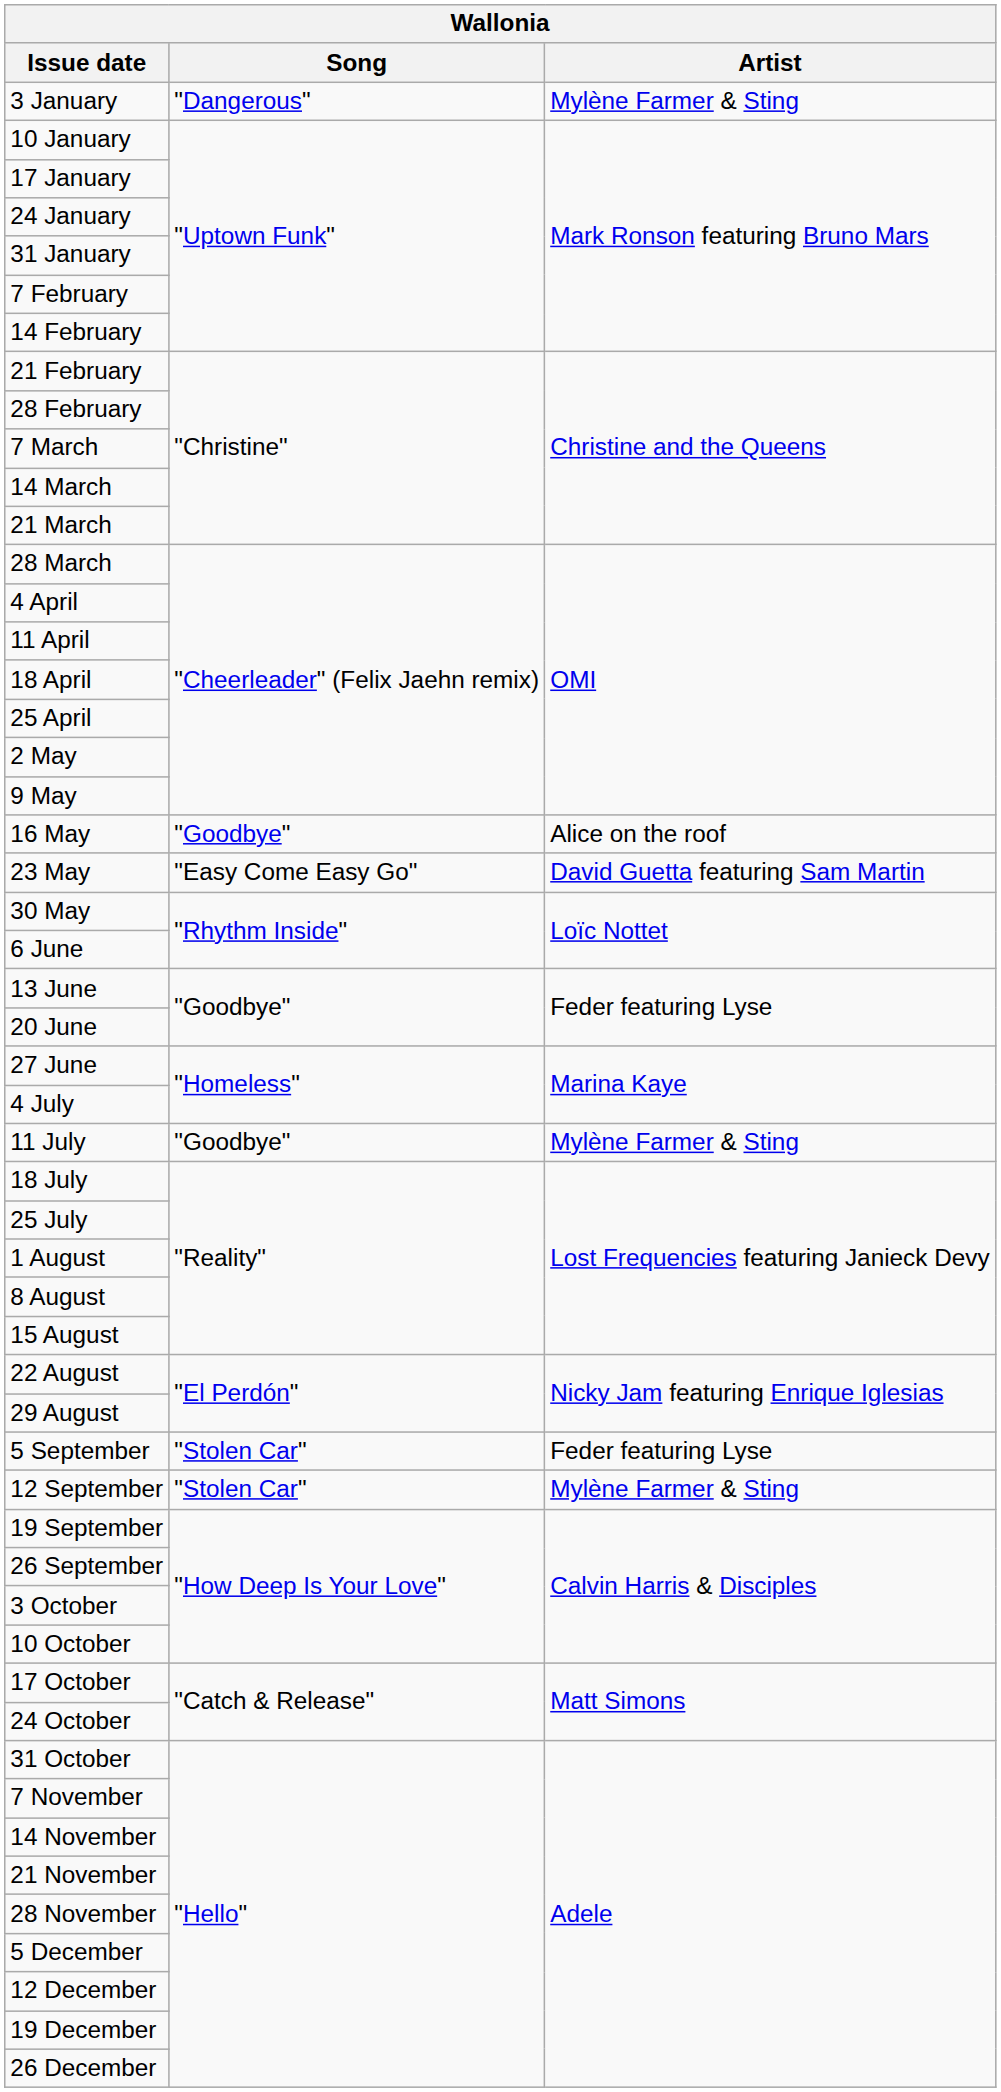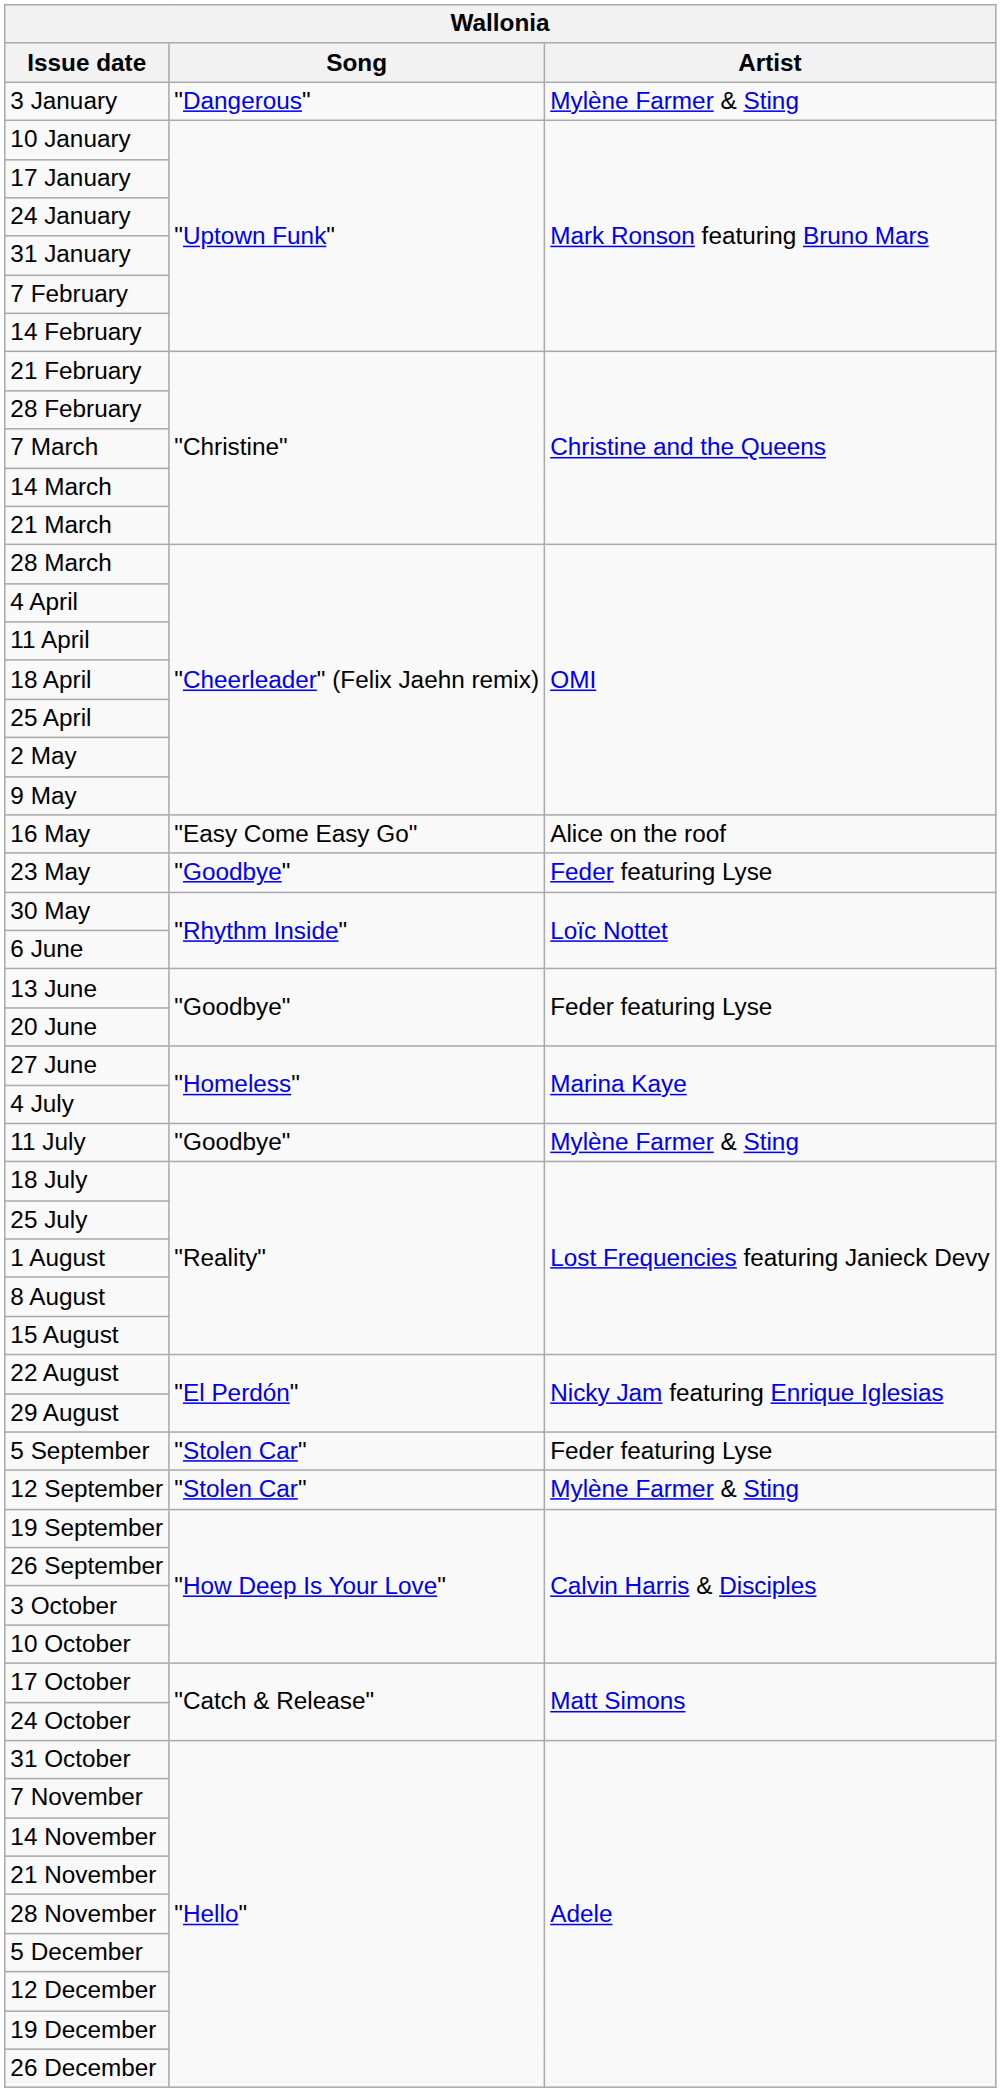 <table class="wikitable">
 <tr>
 <th colspan="4">Wallonia</th>
 </tr>
 <tr>
 <th>Issue date</th>
 <th>Song</th>
 <th>Artist</th>
 </tr>
 <tr>
 <td>3 January</td>
 <td>"<a href='#'>Dangerous</a>"</td>
 <td><a href='#'>Mylène Farmer</a> & <a href='#'>Sting</a></td>
 </tr>
 <tr>
 <td>10 January</td>
 <td rowspan="6">"<a href='#'>Uptown Funk</a>"</td>
 <td rowspan="6"><a href='#'>Mark Ronson</a> featuring <a href='#'>Bruno Mars</a></td>
 </tr>
 <tr>
 <td>17 January</td>
 </tr>
 <tr>
 <td>24 January</td>
 </tr>
 <tr>
 <td>31 January</td>
 </tr>
 <tr>
 <td>7 February</td>
 </tr>
 <tr>
 <td>14 February</td>
 </tr>
 <tr>
 <td>21 February</td>
 <td rowspan="5">"Christine"</td>
 <td rowspan="5"><a href='#'>Christine and the Queens</a></td>
 </tr>
 <tr>
 <td>28 February</td>
 </tr>
 <tr>
 <td>7 March</td>
 </tr>
 <tr>
 <td>14 March</td>
 </tr>
 <tr>
 <td>21 March</td>
 </tr>
 <tr>
 <td>28 March</td>
 <td rowspan="7">"<a href='#'>Cheerleader</a>" (Felix Jaehn remix)</td>
 <td rowspan="7"><a href='#'>OMI</a></td>
 </tr>
 <tr>
 <td>4 April</td>
 </tr>
 <tr>
 <td>11 April</td>
 </tr>
 <tr>
 <td>18 April</td>
 </tr>
 <tr>
 <td>25 April</td>
 </tr>
 <tr>
 <td>2 May</td>
 </tr>
 <tr>
 <td>9 May</td>
 </tr>
 <tr>
 <td>16 May</td>
-<td>"<a href='#'>Goodbye</a>"</td>
+<td>"Easy Come Easy Go"</td>
 <td>Alice on the roof</td>
 </tr>
 <tr>
 <td>23 May</td>
-<td>"Easy Come Easy Go"</td>
-<td><a href='#'>David Guetta</a> featuring <a href='#'>Sam Martin</a></td>
+<td>"<a href='#'>Goodbye</a>"</td>
+<td><a href='#'>Feder</a> featuring Lyse</td>
 </tr>
 <tr>
 <td>30 May</td>
 <td rowspan="2">"<a href='#'>Rhythm Inside</a>"</td>
 <td rowspan="2"><a href='#'>Loïc Nottet</a></td>
 </tr>
 <tr>
 <td>6 June</td>
 </tr>
 <tr>
 <td>13 June</td>
 <td rowspan="2">"Goodbye"</td>
 <td rowspan="2">Feder featuring Lyse</td>
 </tr>
 <tr>
 <td>20 June</td>
 </tr>
 <tr>
 <td>27 June</td>
 <td rowspan="2">"<a href='#'>Homeless</a>"</td>
 <td rowspan="2"><a href='#'>Marina Kaye</a></td>
 </tr>
 <tr>
 <td>4 July</td>
 </tr>
 <tr>
 <td>11 July</td>
 <td>"Goodbye"</td>
 <td><a href='#'>Mylène Farmer</a> & <a href='#'>Sting</a></td>
 </tr>
 <tr>
 <td>18 July</td>
 <td rowspan="5">"Reality"</td>
 <td rowspan="5"><a href='#'>Lost Frequencies</a> featuring Janieck Devy</td>
 </tr>
 <tr>
 <td>25 July</td>
 </tr>
 <tr>
 <td>1 August</td>
 </tr>
 <tr>
 <td>8 August</td>
 </tr>
 <tr>
 <td>15 August</td>
 </tr>
 <tr>
 <td>22 August</td>
 <td rowspan="2">"<a href='#'>El Perdón</a>"</td>
 <td rowspan="2"><a href='#'>Nicky Jam</a> featuring <a href='#'>Enrique Iglesias</a></td>
 </tr>
 <tr>
 <td>29 August</td>
 </tr>
 <tr>
 <td>5 September</td>
 <td>"<a href='#'>Stolen Car</a>"</td>
 <td>Feder featuring Lyse</td>
 </tr>
 <tr>
 <td>12 September</td>
 <td>"<a href='#'>Stolen Car</a>"</td>
 <td><a href='#'>Mylène Farmer</a> & <a href='#'>Sting</a></td>
 </tr>
 <tr>
 <td>19 September</td>
 <td rowspan="4">"<a href='#'>How Deep Is Your Love</a>"</td>
 <td rowspan="4"><a href='#'>Calvin Harris</a> & <a href='#'>Disciples</a></td>
 </tr>
 <tr>
 <td>26 September</td>
 </tr>
 <tr>
 <td>3 October</td>
 </tr>
 <tr>
 <td>10 October</td>
 </tr>
 <tr>
 <td>17 October</td>
 <td rowspan="2">"Catch & Release"</td>
 <td rowspan="2"><a href='#'>Matt Simons</a></td>
 </tr>
 <tr>
 <td>24 October</td>
 </tr>
 <tr>
 <td>31 October</td>
 <td rowspan="9">"<a href='#'>Hello</a>"</td>
 <td rowspan="9"><a href='#'>Adele</a></td>
 </tr>
 <tr>
 <td>7 November</td>
 </tr>
 <tr>
 <td>14 November</td>
 </tr>
 <tr>
 <td>21 November</td>
 </tr>
 <tr>
 <td>28 November</td>
 </tr>
 <tr>
 <td>5 December</td>
 </tr>
 <tr>
 <td>12 December</td>
 </tr>
 <tr>
 <td>19 December</td>
 </tr>
 <tr>
 <td>26 December</td>
 </tr>
 </table>
